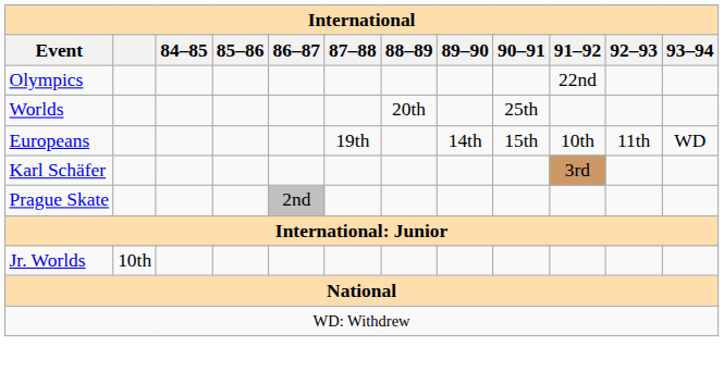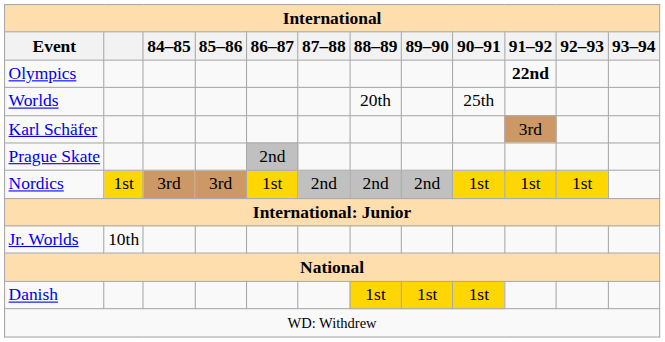 <table class="wikitable" style="text-align:center">
 <tr>
 <th style="background-color: #ffdead; " colspan=12 align=center>International</th>
 </tr>
 <tr>
 <th>Event</th>
 <th></th>
 <th>84–85</th>
 <th>85–86</th>
 <th>86–87</th>
 <th>87–88</th>
 <th>88–89</th>
 <th>89–90</th>
 <th>90–91</th>
 <th>91–92</th>
 <th>92–93</th>
 <th>93–94</th>
 </tr>
 <tr>
 <td align=left><a href='#'>Olympics</a></td>
 <td></td>
 <td></td>
 <td></td>
 <td></td>
 <td></td>
 <td></td>
 <td></td>
 <td></td>
-<td>22nd</td>
+<td><strong>22nd</strong></td>
 <td></td>
 <td></td>
 </tr>
 <tr>
 <td align=left><a href='#'>Worlds</a></td>
 <td></td>
 <td></td>
 <td></td>
 <td></td>
 <td></td>
 <td>20th</td>
 <td></td>
 <td>25th</td>
 <td></td>
 <td></td>
 <td></td>
-</tr>
-<tr>
-<td align=left><a href='#'>Europeans</a></td>
-<td></td>
-<td></td>
-<td></td>
-<td></td>
-<td>19th</td>
-<td></td>
-<td>14th</td>
-<td>15th</td>
-<td>10th</td>
-<td>11th</td>
-<td>WD</td>
 </tr>
 <tr>
 <td align=left><a href='#'>Karl Schäfer</a></td>
 <td></td>
 <td></td>
 <td></td>
 <td></td>
 <td></td>
 <td></td>
 <td></td>
 <td></td>
 <td bgcolor=cc9966>3rd</td>
 <td></td>
 <td></td>
 </tr>
 <tr>
 <td align=left><a href='#'>Prague Skate</a></td>
 <td></td>
 <td></td>
 <td></td>
 <td bgcolor=silver>2nd</td>
 <td></td>
 <td></td>
 <td></td>
 <td></td>
 <td></td>
 <td></td>
 <td></td>
 </tr>
 <tr>
+<td align=left><a href='#'>Nordics</a></td>
+<td bgcolor=gold>1st</td>
+<td bgcolor=cc9966>3rd</td>
+<td bgcolor=cc9966>3rd</td>
+<td bgcolor=gold>1st</td>
+<td bgcolor=silver>2nd</td>
+<td bgcolor=silver>2nd</td>
+<td bgcolor=silver>2nd</td>
+<td bgcolor=gold>1st</td>
+<td bgcolor=gold>1st</td>
+<td bgcolor=gold>1st</td>
+<td></td>
+</tr>
+<tr>
 <th style="background-color: #ffdead; " colspan=12 align=center>International: Junior</th>
 </tr>
 <tr>
 <td align=left><a href='#'>Jr. Worlds</a></td>
 <td>10th</td>
 <td></td>
 <td></td>
 <td></td>
 <td></td>
 <td></td>
 <td></td>
 <td></td>
 <td></td>
 <td></td>
 <td></td>
 </tr>
 <tr>
 <th style="background-color: #ffdead; " colspan=12 align=center>National</th>
 </tr>
 <tr>
+<td align=left><a href='#'>Danish</a></td>
+<td></td>
+<td></td>
+<td></td>
+<td></td>
+<td></td>
+<td bgcolor=gold>1st</td>
+<td bgcolor=gold>1st</td>
+<td bgcolor=gold>1st</td>
+<td></td>
+<td></td>
+<td></td>
+</tr>
+<tr>
 <td colspan=12 align=center><small> WD: Withdrew </small></td>
 </tr>
 </table>
